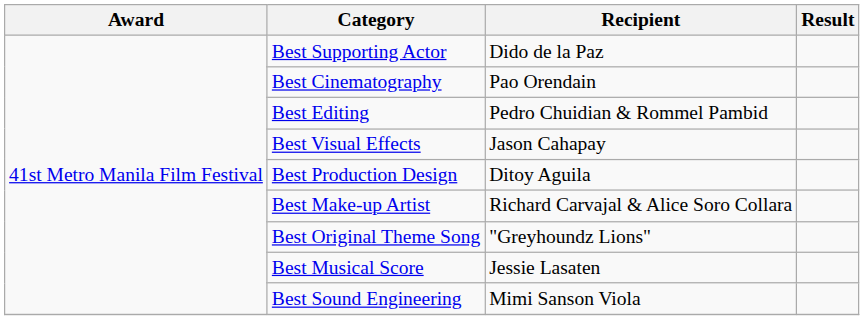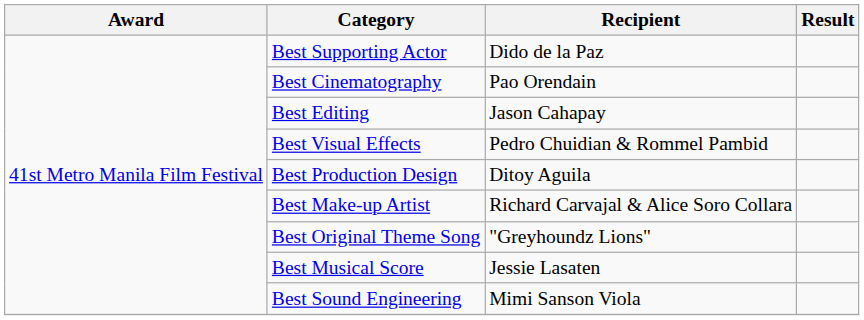 <table class="wikitable">
 <tr>
 <th>Award</th>
 <th>Category</th>
 <th>Recipient</th>
 <th>Result</th>
 </tr>
 <tr>
 <td rowspan="9"><a href='#'>41st Metro Manila Film Festival</a></td>
 <td><a href='#'>Best Supporting Actor</a></td>
 <td>Dido de la Paz</td>
 <td></td>
 </tr>
 <tr>
 <td><a href='#'>Best Cinematography</a></td>
 <td>Pao Orendain</td>
 <td></td>
 </tr>
 <tr>
 <td><a href='#'>Best Editing</a></td>
-<td>Pedro Chuidian & Rommel Pambid</td>
+<td>Jason Cahapay</td>
 <td></td>
 </tr>
 <tr>
 <td><a href='#'>Best Visual Effects</a></td>
-<td>Jason Cahapay</td>
+<td>Pedro Chuidian & Rommel Pambid</td>
 <td></td>
 </tr>
 <tr>
 <td><a href='#'>Best Production Design</a></td>
 <td>Ditoy Aguila</td>
 <td></td>
 </tr>
 <tr>
 <td><a href='#'>Best Make-up Artist</a></td>
 <td>Richard Carvajal & Alice Soro Collara</td>
 <td></td>
 </tr>
 <tr>
 <td><a href='#'>Best Original Theme Song</a></td>
 <td>"Greyhoundz Lions"</td>
 <td></td>
 </tr>
 <tr>
 <td><a href='#'>Best Musical Score</a></td>
 <td>Jessie Lasaten</td>
 <td></td>
 </tr>
 <tr>
 <td><a href='#'>Best Sound Engineering</a></td>
 <td>Mimi Sanson Viola</td>
 <td></td>
 </tr>
 <tr>
 </tr>
 </table>
